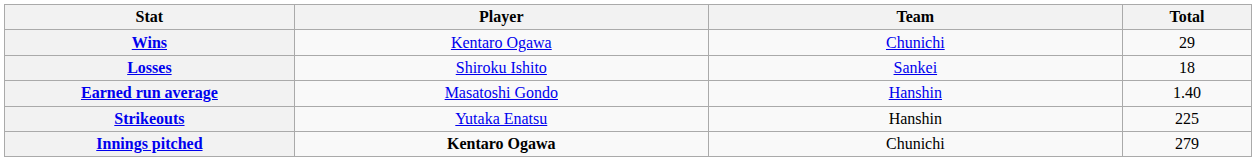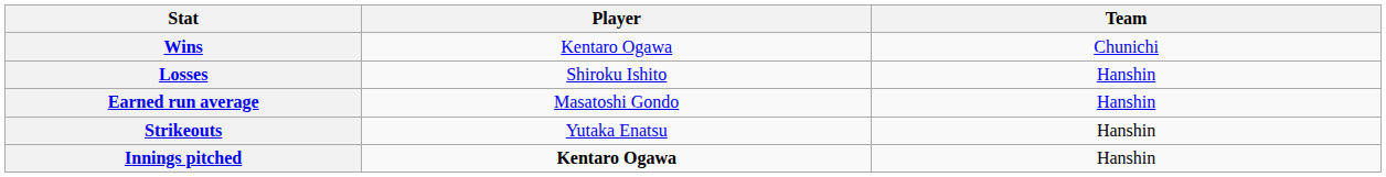 <table class="wikitable" style="text-align:center;">
 <tr>
 <th scope="col" width="7%">Stat</th>
 <th scope="col" width="10%">Player</th>
 <th scope="col" width="10%">Team</th>
-<th scope="col" width="3%">Total</th>
 </tr>
 <tr>
 <th scope="row" style="text-align:center;"><a href='#'>Wins</a></th>
 <td><a href='#'>Kentaro Ogawa</a></td>
 <td><a href='#'>Chunichi</a></td>
-<td>29</td>
 </tr>
 <tr>
 <th scope="row" style="text-align:center;"><a href='#'>Losses</a></th>
 <td><a href='#'>Shiroku Ishito</a></td>
-<td><a href='#'>Sankei</a></td>
-<td>18</td>
+<td><a href='#'>Hanshin</a></td>
 </tr>
 <tr>
 <th scope="row" style="text-align:center;"><a href='#'>Earned run average</a></th>
 <td><a href='#'>Masatoshi Gondo</a></td>
 <td><a href='#'>Hanshin</a></td>
-<td>1.40</td>
 </tr>
 <tr>
 <th scope="row" style="text-align:center;"><a href='#'>Strikeouts</a></th>
 <td><a href='#'>Yutaka Enatsu</a></td>
 <td>Hanshin</td>
-<td>225</td>
 </tr>
 <tr>
 <th scope="row" style="text-align:center;"><a href='#'>Innings pitched</a></th>
 <td><strong>Kentaro Ogawa</strong></td>
-<td>Chunichi</td>
-<td>279</td>
+<td>Hanshin</td>
 </tr>
 </table>
